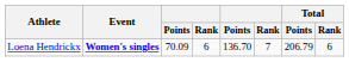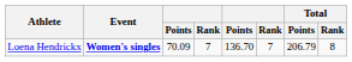 <table class=wikitable style=font-size:90%;text-align:center>
 <tr>
 <th rowspan=2>Athlete</th>
 <th rowspan=2>Event</th>
 <th colspan=2></th>
 <th colspan=2></th>
 <th colspan=2>Total</th>
 </tr>
 <tr style=font-size:95%>
 <th>Points</th>
 <th>Rank</th>
 <th>Points</th>
 <th>Rank</th>
 <th>Points</th>
 <th>Rank</th>
 </tr>
 <tr>
 <td align=left><a href='#'>Loena Hendrickx</a></td>
 <td align=left><strong><a href='#'>Women's singles</a></strong></td>
 <td>70.09</td>
-<td>6</td>
+<td>7</td>
 <td>136.70</td>
 <td>7</td>
 <td>206.79</td>
-<td>6</td>
+<td>8</td>
 </tr>
 </table>
